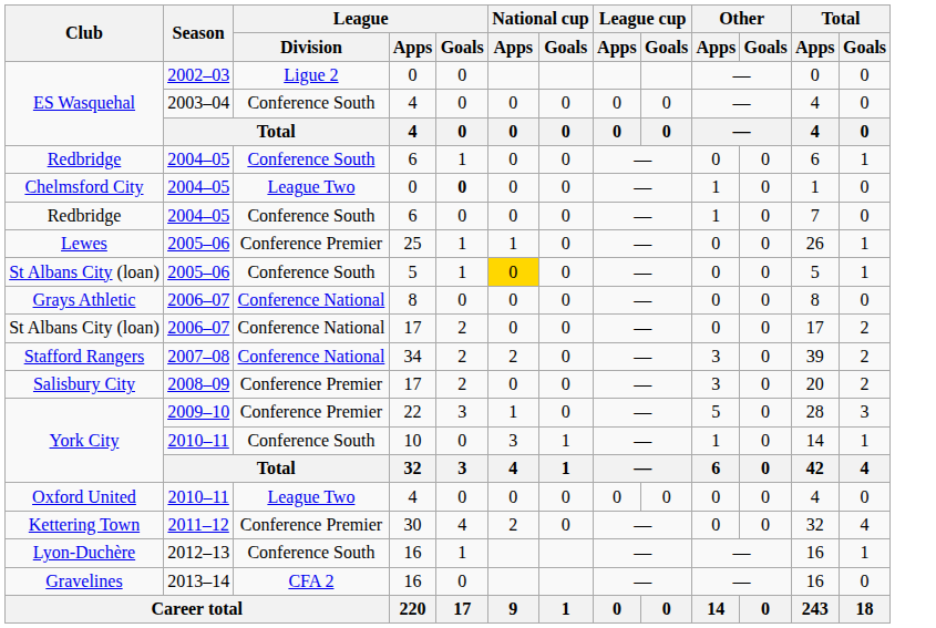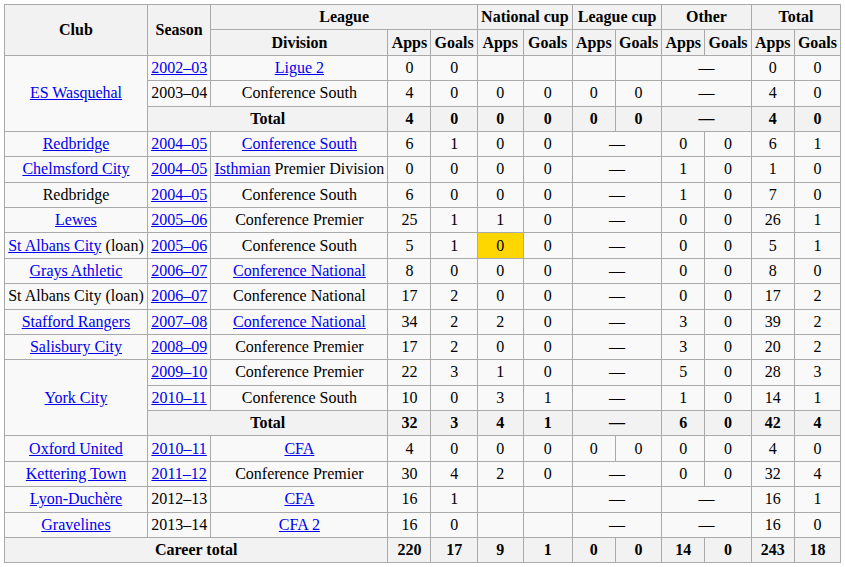 <table class="wikitable" style="text-align:center">
 <tr>
 <th rowspan="2">Club</th>
 <th rowspan="2">Season</th>
 <th colspan="3">League</th>
 <th colspan="2">National cup</th>
 <th colspan="2">League cup</th>
 <th colspan="2">Other</th>
 <th colspan="2">Total</th>
 </tr>
 <tr>
 <th>Division</th>
 <th>Apps</th>
 <th>Goals</th>
 <th>Apps</th>
 <th>Goals</th>
 <th>Apps</th>
 <th>Goals</th>
 <th>Apps</th>
 <th>Goals</th>
 <th>Apps</th>
 <th>Goals</th>
 </tr>
 <tr>
 <td rowspan="3"><a href='#'>ES Wasquehal</a></td>
 <td><a href='#'>2002–03</a></td>
 <td><a href='#'>Ligue 2</a></td>
 <td>0</td>
 <td>0</td>
 <td></td>
 <td></td>
 <td></td>
 <td></td>
 <td colspan="2">—</td>
 <td>0</td>
 <td>0</td>
 </tr>
 <tr>
 <td>2003–04</td>
 <td>Conference South</td>
 <td>4</td>
 <td>0</td>
 <td>0</td>
 <td>0</td>
 <td>0</td>
 <td>0</td>
 <td colspan="2">—</td>
 <td>4</td>
 <td>0</td>
 </tr>
 <tr>
 <th colspan="2">Total</th>
 <th>4</th>
 <th>0</th>
 <th>0</th>
 <th>0</th>
 <th>0</th>
 <th>0</th>
 <th colspan="2">—</th>
 <th>4</th>
 <th>0</th>
 </tr>
 <tr>
 <td><a href='#'>Redbridge</a></td>
 <td><a href='#'>2004–05</a></td>
 <td><a href='#'>Conference South</a></td>
 <td>6</td>
 <td>1</td>
 <td>0</td>
 <td>0</td>
 <td colspan="2">—</td>
 <td>0</td>
 <td>0</td>
 <td>6</td>
 <td>1</td>
 </tr>
 <tr>
 <td><a href='#'>Chelmsford City</a></td>
 <td><a href='#'>2004–05</a></td>
-<td><a href='#'>League Two</a></td>
+<td><a href='#'>Isthmian</a> Premier Division</td>
 <td>0</td>
-<td><strong>0</strong></td>
+<td>0</td>
 <td>0</td>
 <td>0</td>
 <td colspan="2">—</td>
 <td>1</td>
 <td>0</td>
 <td>1</td>
 <td>0</td>
 </tr>
 <tr>
 <td>Redbridge</td>
 <td><a href='#'>2004–05</a></td>
 <td>Conference South</td>
 <td>6</td>
 <td>0</td>
 <td>0</td>
 <td>0</td>
 <td colspan="2">—</td>
 <td>1</td>
 <td>0</td>
 <td>7</td>
 <td>0</td>
 </tr>
 <tr>
 <td><a href='#'>Lewes</a></td>
 <td><a href='#'>2005–06</a></td>
 <td>Conference Premier</td>
 <td>25</td>
 <td>1</td>
 <td>1</td>
 <td>0</td>
 <td colspan="2">—</td>
 <td>0</td>
 <td>0</td>
 <td>26</td>
 <td>1</td>
 </tr>
 <tr>
 <td><a href='#'>St Albans City</a> (loan)</td>
 <td><a href='#'>2005–06</a></td>
 <td>Conference South</td>
 <td>5</td>
 <td>1</td>
 <td style="background: gold;">0</td>
 <td>0</td>
 <td colspan="2">—</td>
 <td>0</td>
 <td>0</td>
 <td>5</td>
 <td>1</td>
 </tr>
 <tr>
 <td><a href='#'>Grays Athletic</a></td>
 <td><a href='#'>2006–07</a></td>
 <td><a href='#'>Conference National</a></td>
 <td>8</td>
 <td>0</td>
 <td>0</td>
 <td>0</td>
 <td colspan="2">—</td>
 <td>0</td>
 <td>0</td>
 <td>8</td>
 <td>0</td>
 </tr>
 <tr>
 <td>St Albans City (loan)</td>
 <td><a href='#'>2006–07</a></td>
 <td>Conference National</td>
 <td>17</td>
 <td>2</td>
 <td>0</td>
 <td>0</td>
 <td colspan="2">—</td>
 <td>0</td>
 <td>0</td>
 <td>17</td>
 <td>2</td>
 </tr>
 <tr>
 <td><a href='#'>Stafford Rangers</a></td>
 <td><a href='#'>2007–08</a></td>
 <td><a href='#'>Conference National</a></td>
 <td>34</td>
 <td>2</td>
 <td>2</td>
 <td>0</td>
 <td colspan="2">—</td>
 <td>3</td>
 <td>0</td>
 <td>39</td>
 <td>2</td>
 </tr>
 <tr>
 <td><a href='#'>Salisbury City</a></td>
 <td><a href='#'>2008–09</a></td>
 <td>Conference Premier</td>
 <td>17</td>
 <td>2</td>
 <td>0</td>
 <td>0</td>
 <td colspan="2">—</td>
 <td>3</td>
 <td>0</td>
 <td>20</td>
 <td>2</td>
 </tr>
 <tr>
 <td rowspan="3"><a href='#'>York City</a></td>
 <td><a href='#'>2009–10</a></td>
 <td>Conference Premier</td>
 <td>22</td>
 <td>3</td>
 <td>1</td>
 <td>0</td>
 <td colspan="2">—</td>
 <td>5</td>
 <td>0</td>
 <td>28</td>
 <td>3</td>
 </tr>
 <tr>
 <td><a href='#'>2010–11</a></td>
 <td>Conference South</td>
 <td>10</td>
 <td>0</td>
 <td>3</td>
 <td>1</td>
 <td colspan="2">—</td>
 <td>1</td>
 <td>0</td>
 <td>14</td>
 <td>1</td>
 </tr>
 <tr>
 <th colspan="2">Total</th>
 <th>32</th>
 <th>3</th>
 <th>4</th>
 <th>1</th>
 <th colspan="2">—</th>
 <th>6</th>
 <th>0</th>
 <th>42</th>
 <th>4</th>
 </tr>
 <tr>
 <td><a href='#'>Oxford United</a></td>
 <td><a href='#'>2010–11</a></td>
-<td><a href='#'>League Two</a></td>
+<td><a href='#'>CFA</a></td>
 <td>4</td>
 <td>0</td>
 <td>0</td>
 <td>0</td>
 <td>0</td>
 <td>0</td>
 <td>0</td>
 <td>0</td>
 <td>4</td>
 <td>0</td>
 </tr>
 <tr>
 <td><a href='#'>Kettering Town</a></td>
 <td><a href='#'>2011–12</a></td>
 <td>Conference Premier</td>
 <td>30</td>
 <td>4</td>
 <td>2</td>
 <td>0</td>
 <td colspan="2">—</td>
 <td>0</td>
 <td>0</td>
 <td>32</td>
 <td>4</td>
 </tr>
 <tr>
 <td><a href='#'>Lyon-Duchère</a></td>
 <td>2012–13</td>
-<td>Conference South</td>
+<td><a href='#'>CFA</a></td>
 <td>16</td>
 <td>1</td>
 <td></td>
 <td></td>
 <td colspan="2">—</td>
 <td colspan="2">—</td>
 <td>16</td>
 <td>1</td>
 </tr>
 <tr>
 <td><a href='#'>Gravelines</a></td>
 <td>2013–14</td>
 <td><a href='#'>CFA 2</a></td>
 <td>16</td>
 <td>0</td>
 <td></td>
 <td></td>
 <td colspan="2">—</td>
 <td colspan="2">—</td>
 <td>16</td>
 <td>0</td>
 </tr>
 <tr>
 <th colspan="3">Career total</th>
 <th>220</th>
 <th>17</th>
 <th>9</th>
 <th>1</th>
 <th>0</th>
 <th>0</th>
 <th>14</th>
 <th>0</th>
 <th>243</th>
 <th>18</th>
 </tr>
 </table>
